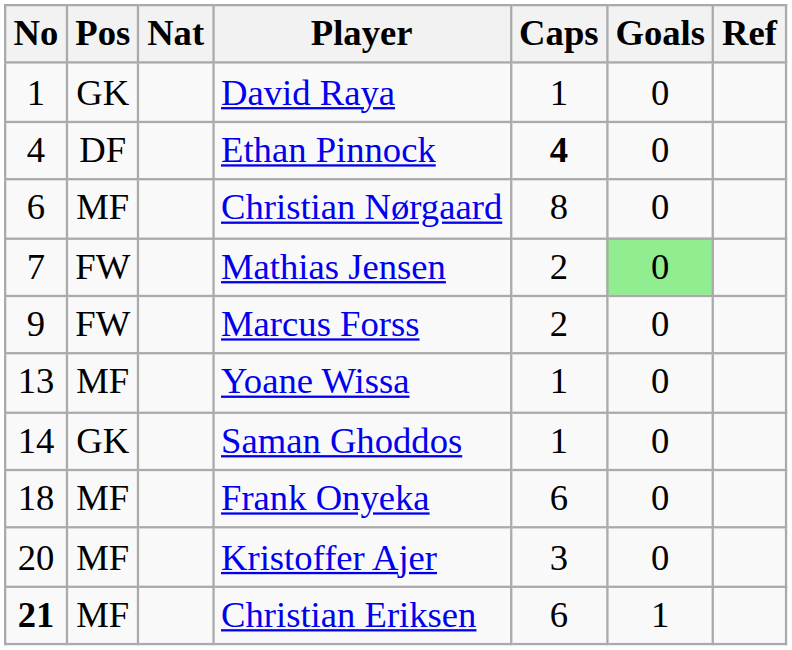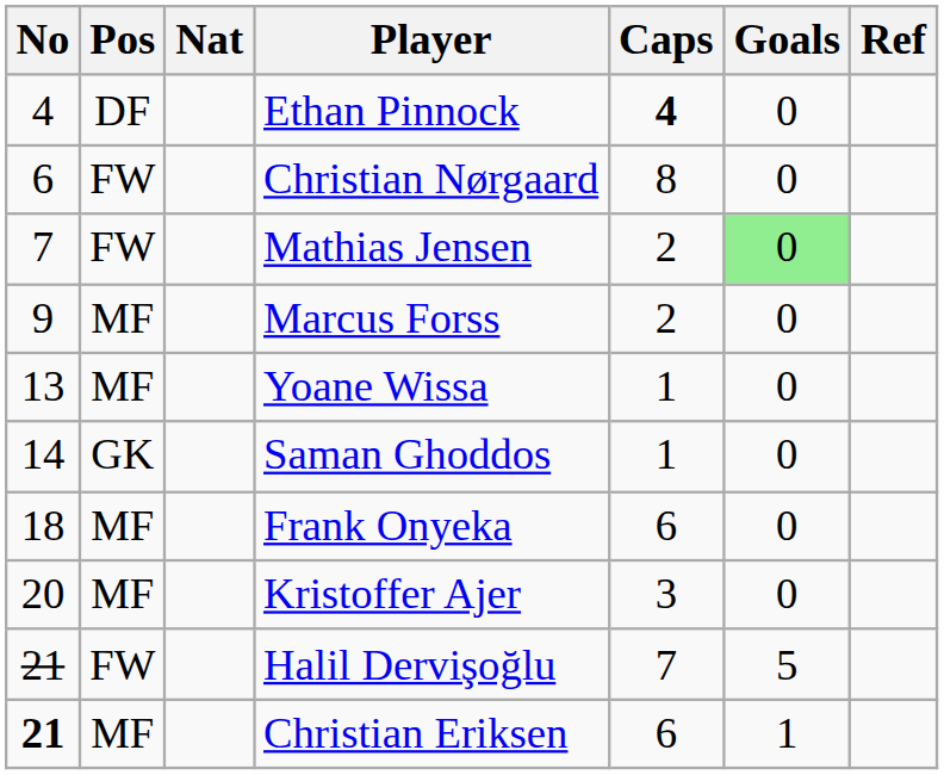 <table class="wikitable" style="text-align:center; border:1px #aaa solid;">
 <tr>
 <th>No</th>
 <th>Pos</th>
 <th>Nat</th>
 <th>Player</th>
 <th>Caps</th>
 <th>Goals</th>
 <th>Ref</th>
-</tr>
-<tr>
-<td>1</td>
-<td>GK</td>
-<td></td>
-<td style="text-align:left;"><a href='#'>David Raya</a></td>
-<td>1</td>
-<td>0</td>
-<td></td>
 </tr>
 <tr>
 <td>4</td>
 <td>DF</td>
 <td></td>
 <td style="text-align:left;"><a href='#'>Ethan Pinnock</a></td>
 <td><strong>4</strong></td>
 <td>0</td>
 <td></td>
 </tr>
 <tr>
 <td>6</td>
-<td>MF</td>
+<td>FW</td>
 <td></td>
 <td style="text-align:left;"><a href='#'>Christian Nørgaard</a></td>
 <td>8</td>
 <td>0</td>
 <td></td>
 </tr>
 <tr>
 <td>7</td>
 <td>FW</td>
 <td></td>
 <td style="text-align:left;"><a href='#'>Mathias Jensen</a></td>
 <td>2</td>
 <td style="background: lightgreen;">0</td>
 <td></td>
 </tr>
 <tr>
 <td>9</td>
-<td>FW</td>
+<td>MF</td>
 <td></td>
 <td style="text-align:left;"><a href='#'>Marcus Forss</a></td>
 <td>2</td>
 <td>0</td>
 <td></td>
 </tr>
 <tr>
 <td>13</td>
 <td>MF</td>
 <td></td>
 <td style="text-align:left;"><a href='#'>Yoane Wissa</a></td>
 <td>1</td>
 <td>0</td>
 <td></td>
 </tr>
 <tr>
 <td>14</td>
 <td>GK</td>
 <td></td>
 <td style="text-align:left;"><a href='#'>Saman Ghoddos</a></td>
 <td>1</td>
 <td>0</td>
 <td></td>
 </tr>
 <tr>
 <td>18</td>
 <td>MF</td>
 <td></td>
 <td style="text-align:left;"><a href='#'>Frank Onyeka</a></td>
 <td>6</td>
 <td>0</td>
 <td></td>
 </tr>
 <tr>
 <td>20</td>
 <td>MF</td>
 <td></td>
 <td style="text-align:left;"><a href='#'>Kristoffer Ajer</a></td>
 <td>3</td>
 <td>0</td>
 <td></td>
 </tr>
 <tr>
+<td><s>21</s></td>
+<td>FW</td>
+<td></td>
+<td style="text-align:left;"><a href='#'>Halil Dervişoğlu</a></td>
+<td>7</td>
+<td>5</td>
+<td></td>
+</tr>
+<tr>
 <td><strong>21</strong></td>
 <td>MF</td>
 <td></td>
 <td style="text-align:left;"><a href='#'>Christian Eriksen</a></td>
 <td>6</td>
 <td>1</td>
 <td></td>
 </tr>
 </table>
